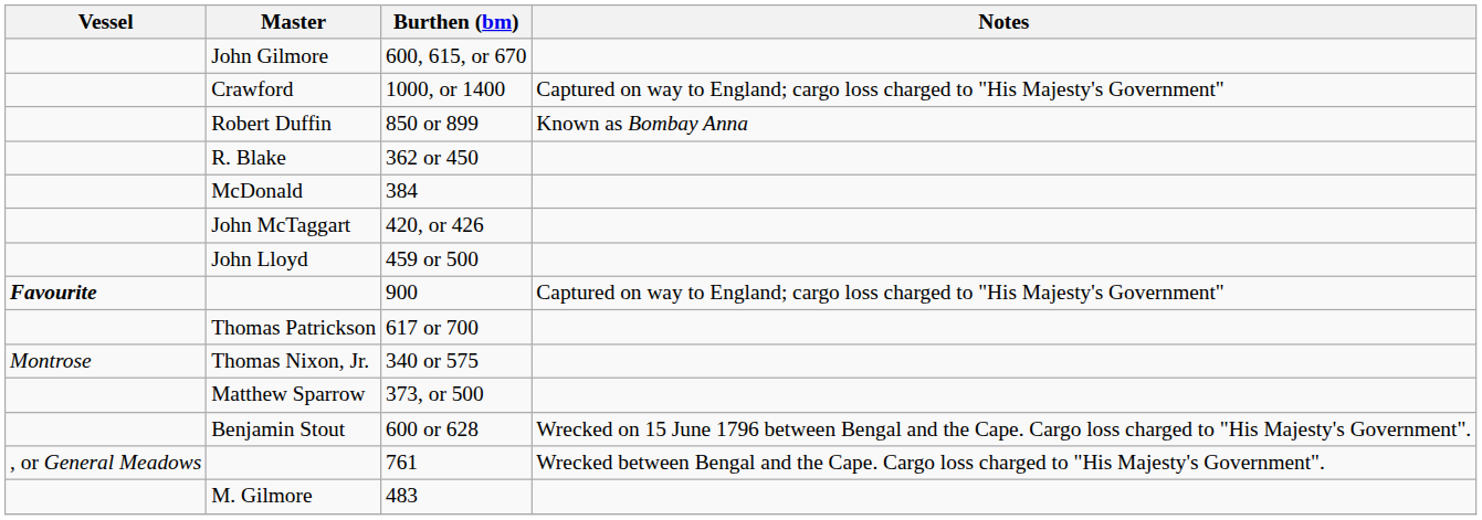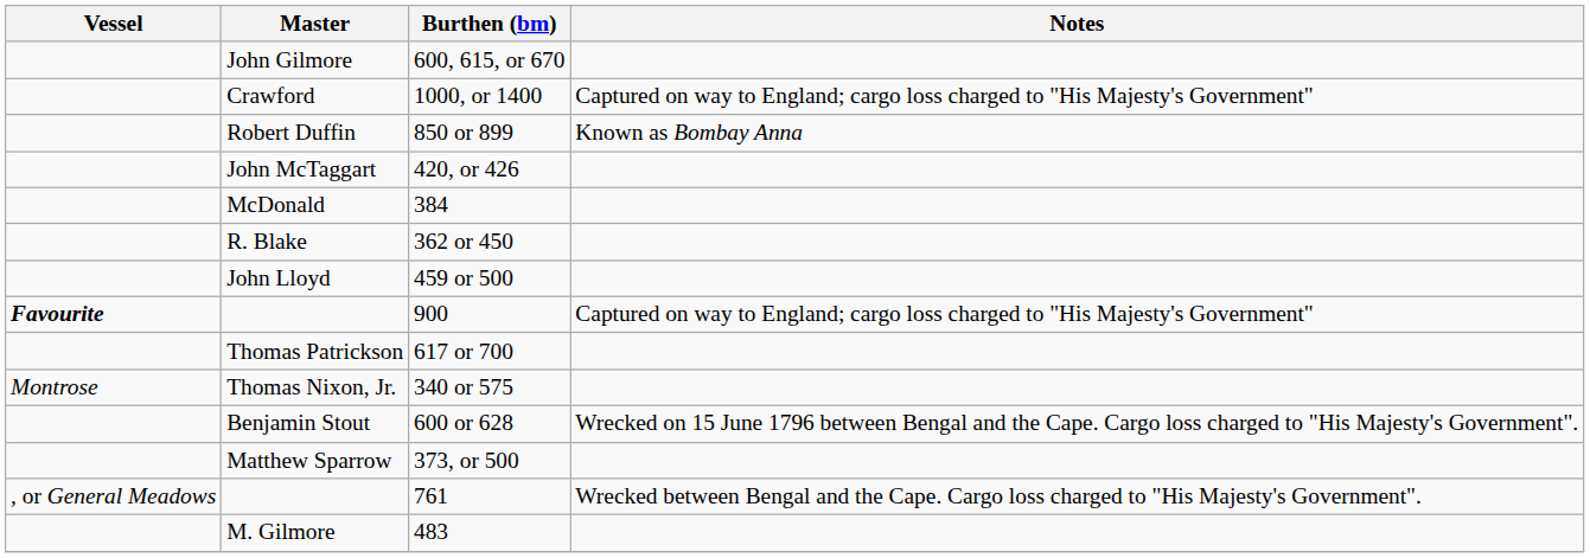 <table class="sortable wikitable">
 <tr>
 <th>Vessel</th>
 <th>Master</th>
 <th>Burthen (<a href='#'>bm</a>)</th>
 <th>Notes</th>
 </tr>
 <tr>
 <td></td>
 <td>John Gilmore</td>
 <td>600, 615, or 670</td>
 <td></td>
 </tr>
 <tr>
 <td></td>
 <td>Crawford</td>
 <td>1000, or 1400</td>
 <td>Captured on way to England; cargo loss charged to "His Majesty's Government"</td>
 </tr>
 <tr>
 <td></td>
 <td>Robert Duffin</td>
 <td>850 or 899</td>
 <td>Known as <em>Bombay Anna</em></td>
 </tr>
 <tr>
 <td></td>
-<td>R. Blake</td>
-<td>362 or 450</td>
+<td>John McTaggart</td>
+<td>420, or 426</td>
 <td></td>
 </tr>
 <tr>
 <td></td>
 <td>McDonald</td>
 <td>384</td>
 <td></td>
 </tr>
 <tr>
 <td></td>
-<td>John McTaggart</td>
-<td>420, or 426</td>
+<td>R. Blake</td>
+<td>362 or 450</td>
 <td></td>
 </tr>
 <tr>
 <td></td>
 <td>John Lloyd</td>
 <td>459 or 500</td>
 <td></td>
 </tr>
 <tr>
 <td><strong><em>Favourite</em></strong></td>
 <td></td>
 <td>900</td>
 <td>Captured on way to England; cargo loss charged to "His Majesty's Government"</td>
 </tr>
 <tr>
 <td></td>
 <td>Thomas Patrickson</td>
 <td>617 or 700</td>
 <td></td>
 </tr>
 <tr>
 <td><em>Montrose</em></td>
 <td>Thomas Nixon, Jr.</td>
 <td>340 or 575</td>
 <td></td>
 </tr>
 <tr>
 <td></td>
+<td>Benjamin Stout</td>
+<td>600 or 628</td>
+<td>Wrecked on 15 June 1796 between Bengal and the Cape. Cargo loss charged to "His Majesty's Government".</td>
+</tr>
+<tr>
+<td></td>
 <td>Matthew Sparrow</td>
 <td>373, or 500</td>
 <td></td>
-</tr>
-<tr>
-<td></td>
-<td>Benjamin Stout</td>
-<td>600 or 628</td>
-<td>Wrecked on 15 June 1796 between Bengal and the Cape. Cargo loss charged to "His Majesty's Government".</td>
 </tr>
 <tr>
 <td>, or <em>General Meadows</em></td>
 <td></td>
 <td>761</td>
 <td>Wrecked between Bengal and the Cape. Cargo loss charged to "His Majesty's Government".</td>
 </tr>
 <tr>
 <td></td>
 <td>M. Gilmore</td>
 <td>483</td>
 <td></td>
 </tr>
 <tr>
 </tr>
 </table>
